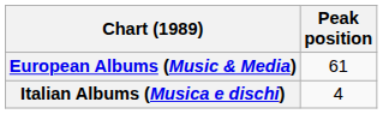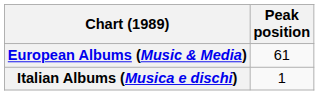 <table class="wikitable sortable plainrowheaders" style="text-align:center">
 <tr>
 <th scope="col">Chart (1989)</th>
 <th scope="col">Peak<br>position</th>
 </tr>
 <tr>
 <th scope="row"><a href='#'>European Albums</a> (<em><a href='#'>Music & Media</a></em>)</th>
 <td>61</td>
 </tr>
 <tr>
 <th scope="row">Italian Albums (<em><a href='#'>Musica e dischi</a></em>)</th>
-<td>4</td>
+<td>1</td>
 </tr>
 </table>
